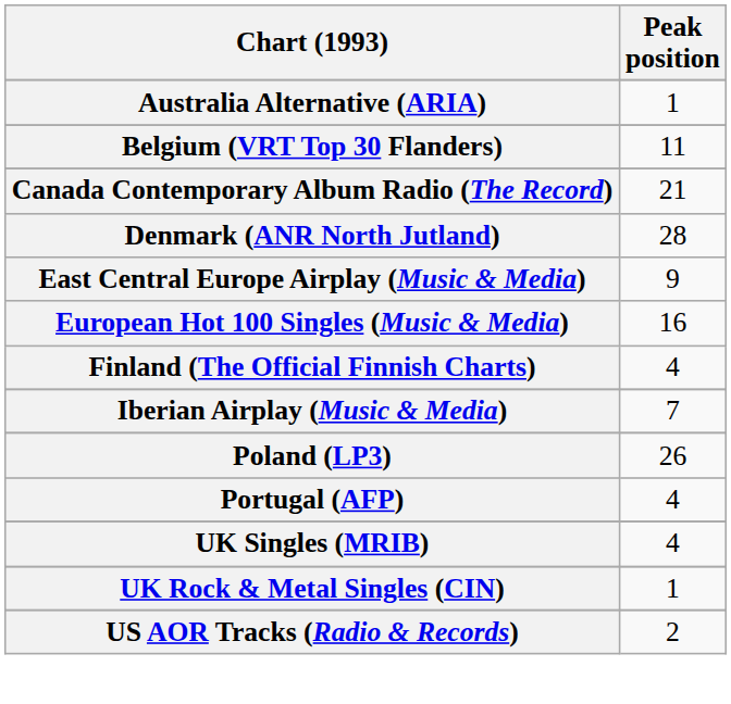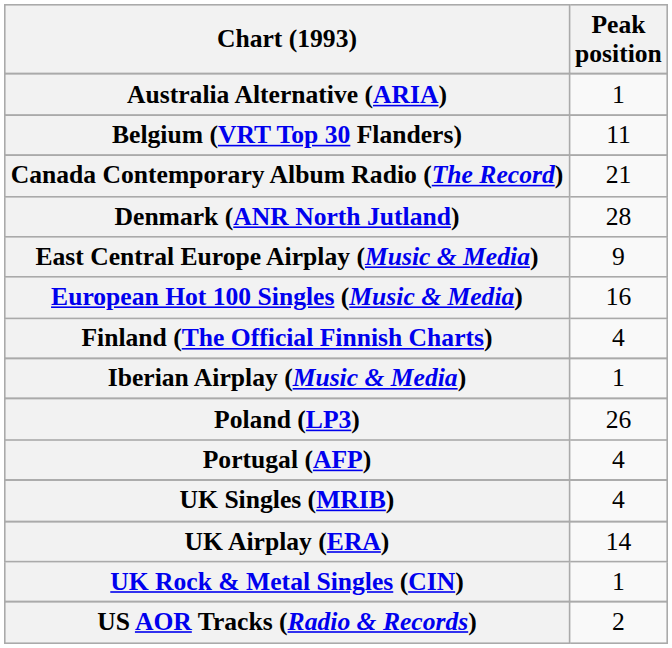 <table class="wikitable sortable plainrowheaders">
 <tr>
 <th scope="col">Chart (1993)</th>
 <th scope="col">Peak<br>position</th>
 </tr>
 <tr>
 </tr>
 <tr>
 <th scope="row">Australia Alternative (<a href='#'>ARIA</a>)</th>
 <td align="center">1</td>
 </tr>
 <tr>
 </tr>
 <tr>
 <th scope="row">Belgium (<a href='#'>VRT Top 30</a> Flanders)</th>
 <td align="center">11</td>
 </tr>
 <tr>
 </tr>
 <tr>
 <th scope="row">Canada Contemporary Album Radio (<em><a href='#'>The Record</a></em>)</th>
 <td align="center">21</td>
 </tr>
 <tr>
 <th scope="row">Denmark (<a href='#'>ANR North Jutland</a>)</th>
 <td align="center">28</td>
 </tr>
 <tr>
 <th scope="row">East Central Europe Airplay (<em><a href='#'>Music & Media</a></em>)</th>
 <td align="center">9</td>
 </tr>
 <tr>
 <th scope="row"><a href='#'>European Hot 100 Singles</a> (<em><a href='#'>Music & Media</a></em>)</th>
 <td align="center">16</td>
 </tr>
 <tr>
 <th scope="row">Finland (<a href='#'>The Official Finnish Charts</a>)</th>
 <td align="center">4</td>
 </tr>
 <tr>
 </tr>
 <tr>
 <th scope="row">Iberian Airplay (<em><a href='#'>Music & Media</a></em>)</th>
-<td align="center">7</td>
+<td align="center">1</td>
 </tr>
 <tr>
 </tr>
 <tr>
 </tr>
 <tr>
 </tr>
 <tr>
 </tr>
 <tr>
 <th scope="row">Poland (<a href='#'>LP3</a>)</th>
 <td style="text-align:center;">26</td>
 </tr>
 <tr>
 <th scope="row">Portugal (<a href='#'>AFP</a>)</th>
 <td style="text-align:center;">4</td>
 </tr>
 <tr>
 </tr>
 <tr>
 <th scope="row">UK Singles (<a href='#'>MRIB</a>)</th>
 <td style="text-align:center;">4</td>
 </tr>
 <tr>
 </tr>
 <tr>
+<th scope="row">UK Airplay (<a href='#'>ERA</a>)</th>
+<td style="text-align:center;">14</td>
+</tr>
+<tr>
 <th scope="row"><a href='#'>UK Rock & Metal Singles</a> (<a href='#'>CIN</a>)</th>
 <td style="text-align:center;">1</td>
 </tr>
 <tr>
 </tr>
 <tr>
 </tr>
 <tr>
 <th scope="row">US <a href='#'>AOR</a> Tracks (<em><a href='#'>Radio & Records</a></em>)</th>
 <td style="text-align:center;">2</td>
 </tr>
 </table>
